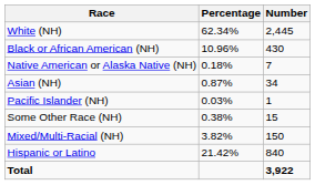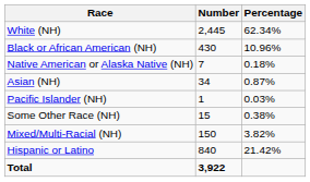 <table class="wikitable">
 <tr>
 <th>Race</th>
+<th>Number</th>
 <th>Percentage</th>
-<th>Number</th>
 </tr>
 <tr>
 <td><a href='#'>White</a> (NH)</td>
+<td>2,445</td>
 <td>62.34%</td>
-<td>2,445</td>
 </tr>
 <tr>
 <td><a href='#'>Black or African American</a> (NH)</td>
+<td>430</td>
 <td>10.96%</td>
-<td>430</td>
 </tr>
 <tr>
 <td><a href='#'>Native American</a> or <a href='#'>Alaska Native</a> (NH)</td>
+<td>7</td>
 <td>0.18%</td>
-<td>7</td>
 </tr>
 <tr>
 <td><a href='#'>Asian</a> (NH)</td>
+<td>34</td>
 <td>0.87%</td>
-<td>34</td>
 </tr>
 <tr>
 <td><a href='#'>Pacific Islander</a> (NH)</td>
+<td>1</td>
 <td>0.03%</td>
-<td>1</td>
 </tr>
 <tr>
 <td>Some Other Race (NH)</td>
+<td>15</td>
 <td>0.38%</td>
-<td>15</td>
 </tr>
 <tr>
 <td><a href='#'>Mixed/Multi-Racial</a> (NH)</td>
+<td>150</td>
 <td>3.82%</td>
-<td>150</td>
 </tr>
 <tr>
 <td><a href='#'>Hispanic or Latino</a></td>
+<td>840</td>
 <td>21.42%</td>
-<td>840</td>
 </tr>
 <tr>
 <td><strong>Total</strong></td>
+<td><strong>3,922</strong></td>
 <td></td>
-<td><strong>3,922</strong></td>
 </tr>
 </table>
